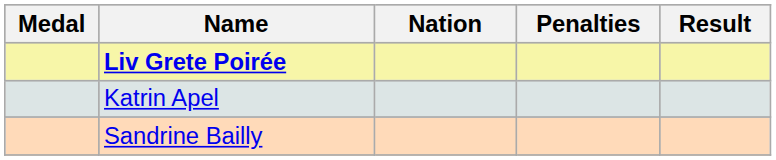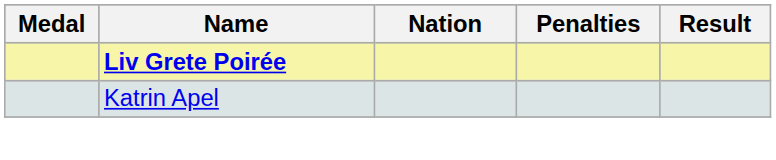 <table class=wikitable style="border:1px solid #AAAAAA;font-size:90%">
 <tr bgcolor="#E4E4E4">
 <th style="border-bottom:1px solid #AAAAAA" width=50>Medal</th>
 <th style="border-bottom:1px solid #AAAAAA" width=160>Name</th>
 <th style="border-bottom:1px solid #AAAAAA" width=80>Nation</th>
 <th style="border-bottom:1px solid #AAAAAA" width=80>Penalties</th>
 <th style="border-bottom:1px solid #AAAAAA" width=60>Result</th>
 </tr>
 <tr bgcolor="#F7F6A8">
 <td align="center"></td>
 <td><strong><a href='#'>Liv Grete Poirée</a></strong></td>
 <td align="center"></td>
 <td align="center"></td>
 <td align="right"></td>
 </tr>
 <tr bgcolor="#DCE5E5">
 <td align="center"></td>
 <td><a href='#'>Katrin Apel</a></td>
 <td align="center"></td>
 <td align="center"></td>
 <td align="right"></td>
 </tr>
-<tr bgcolor="#FFDAB9">
-<td align="center"></td>
-<td><a href='#'>Sandrine Bailly</a></td>
-<td align="center"></td>
-<td align="center"></td>
-<td align="right"></td>
-</tr>
 </table>
